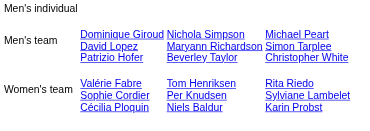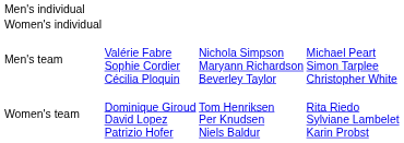 <table>
 <tr>
 <td>Men's individual</td>
 <td></td>
 <td></td>
 <td></td>
 </tr>
 <tr>
+<td>Women's individual</td>
+<td></td>
+<td></td>
+<td></td>
+</tr>
+<tr>
 <td>Men's team</td>
-<td><br><a href='#'>Dominique Giroud</a><br><a href='#'>David Lopez</a><br><a href='#'>Patrizio Hofer</a></td>
+<td><br><a href='#'>Valérie Fabre</a><br><a href='#'>Sophie Cordier</a><br><a href='#'>Cécilia Ploquin</a></td>
 <td><br><a href='#'>Nichola Simpson</a><br><a href='#'>Maryann Richardson</a><br><a href='#'>Beverley Taylor</a></td>
 <td><br><a href='#'>Michael Peart</a><br><a href='#'>Simon Tarplee</a><br><a href='#'>Christopher White</a></td>
 </tr>
 <tr>
 <td>Women's team</td>
-<td><br><a href='#'>Valérie Fabre</a><br><a href='#'>Sophie Cordier</a><br><a href='#'>Cécilia Ploquin</a></td>
+<td><br><a href='#'>Dominique Giroud</a><br><a href='#'>David Lopez</a><br><a href='#'>Patrizio Hofer</a></td>
 <td><br><a href='#'>Tom Henriksen</a><br><a href='#'>Per Knudsen</a><br><a href='#'>Niels Baldur</a></td>
 <td><br><a href='#'>Rita Riedo</a><br><a href='#'>Sylviane Lambelet</a><br><a href='#'>Karin Probst</a></td>
 </tr>
 </table>
